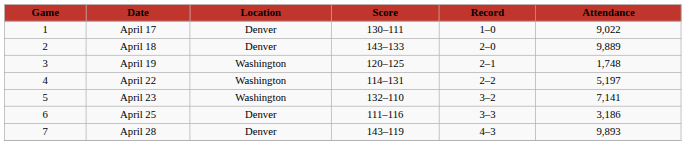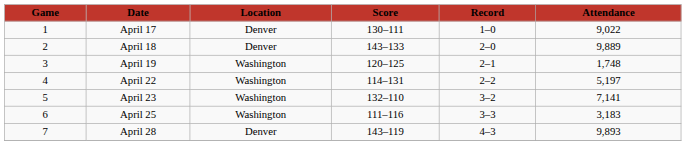 <table class="wikitable" width="80%">
 <tr align="center"  style="background:#C0362C;color:#000000;">
 <td><strong>Game</strong></td>
 <td><strong>Date</strong></td>
 <td><strong>Location</strong></td>
 <td><strong>Score</strong></td>
 <td><strong>Record</strong></td>
 <td><strong>Attendance</strong></td>
 </tr>
 <tr align="center" bgcolor="">
 <td>1</td>
 <td>April 17</td>
 <td>Denver</td>
 <td>130–111</td>
 <td>1–0</td>
 <td>9,022</td>
 </tr>
 <tr align="center" bgcolor="">
 <td>2</td>
 <td>April 18</td>
 <td>Denver</td>
 <td>143–133</td>
 <td>2–0</td>
 <td>9,889</td>
 </tr>
 <tr align="center" bgcolor="">
 <td>3</td>
 <td>April 19</td>
 <td>Washington</td>
 <td>120–125</td>
 <td>2–1</td>
 <td>1,748</td>
 </tr>
 <tr align="center" bgcolor="">
 <td>4</td>
 <td>April 22</td>
 <td>Washington</td>
 <td>114–131</td>
 <td>2–2</td>
 <td>5,197</td>
 </tr>
 <tr align="center" bgcolor="">
 <td>5</td>
 <td>April 23</td>
 <td>Washington</td>
 <td>132–110</td>
 <td>3–2</td>
 <td>7,141</td>
 </tr>
 <tr align="center" bgcolor="">
 <td>6</td>
 <td>April 25</td>
-<td>Denver</td>
+<td>Washington</td>
 <td>111–116</td>
 <td>3–3</td>
-<td>3,186</td>
+<td>3,183</td>
 </tr>
 <tr align="center" bgcolor="">
 <td>7</td>
 <td>April 28</td>
 <td>Denver</td>
 <td>143–119</td>
 <td>4–3</td>
 <td>9,893</td>
 </tr>
 <tr align="center" bgcolor="">
 </tr>
 </table>
